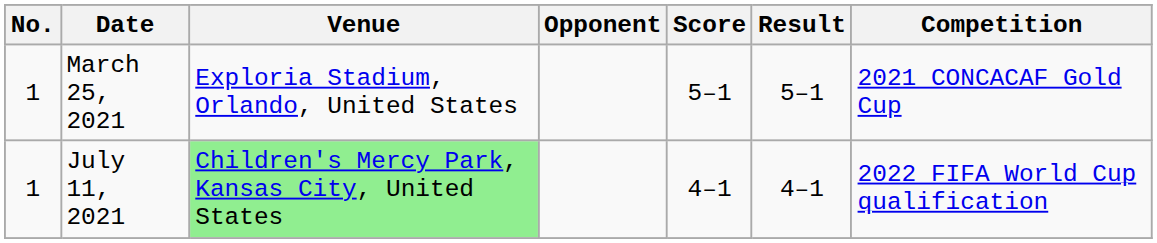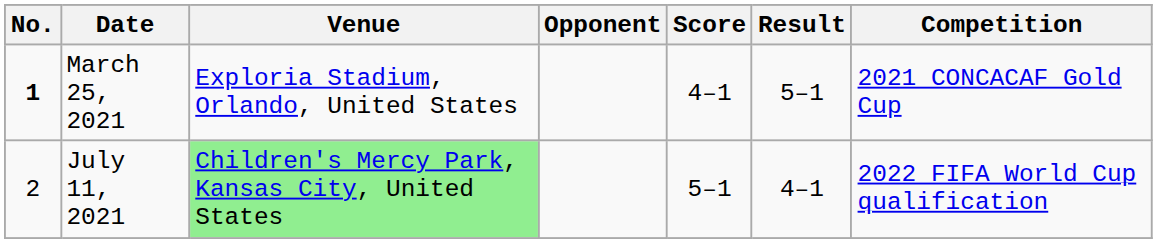 <table class="wikitable sortable">
 <tr>
 <th scope="col">No.</th>
 <th scope="col">Date</th>
 <th scope="col">Venue</th>
 <th scope="col">Opponent</th>
 <th scope="col">Score</th>
 <th scope="col">Result</th>
 <th scope="col">Competition</th>
 </tr>
 <tr>
-<td style="text-align:center">1</td>
+<td style="text-align:center"><strong>1</strong></td>
 <td>March 25, 2021</td>
 <td><a href='#'>Exploria Stadium</a>, <a href='#'>Orlando</a>, United States</td>
 <td></td>
-<td style="text-align:center">5–1</td>
+<td style="text-align:center">4–1</td>
 <td style="text-align:center">5–1</td>
 <td><a href='#'>2021 CONCACAF Gold Cup</a></td>
 </tr>
 <tr>
-<td style="text-align:center">1</td>
+<td style="text-align:center">2</td>
 <td>July 11, 2021</td>
 <td style="background: lightgreen;"><a href='#'>Children's Mercy Park</a>, <a href='#'>Kansas City</a>, United States</td>
 <td></td>
-<td style="text-align:center">4–1</td>
+<td style="text-align:center">5–1</td>
 <td style="text-align:center">4–1</td>
 <td><a href='#'>2022 FIFA World Cup qualification</a></td>
 </tr>
 </table>
